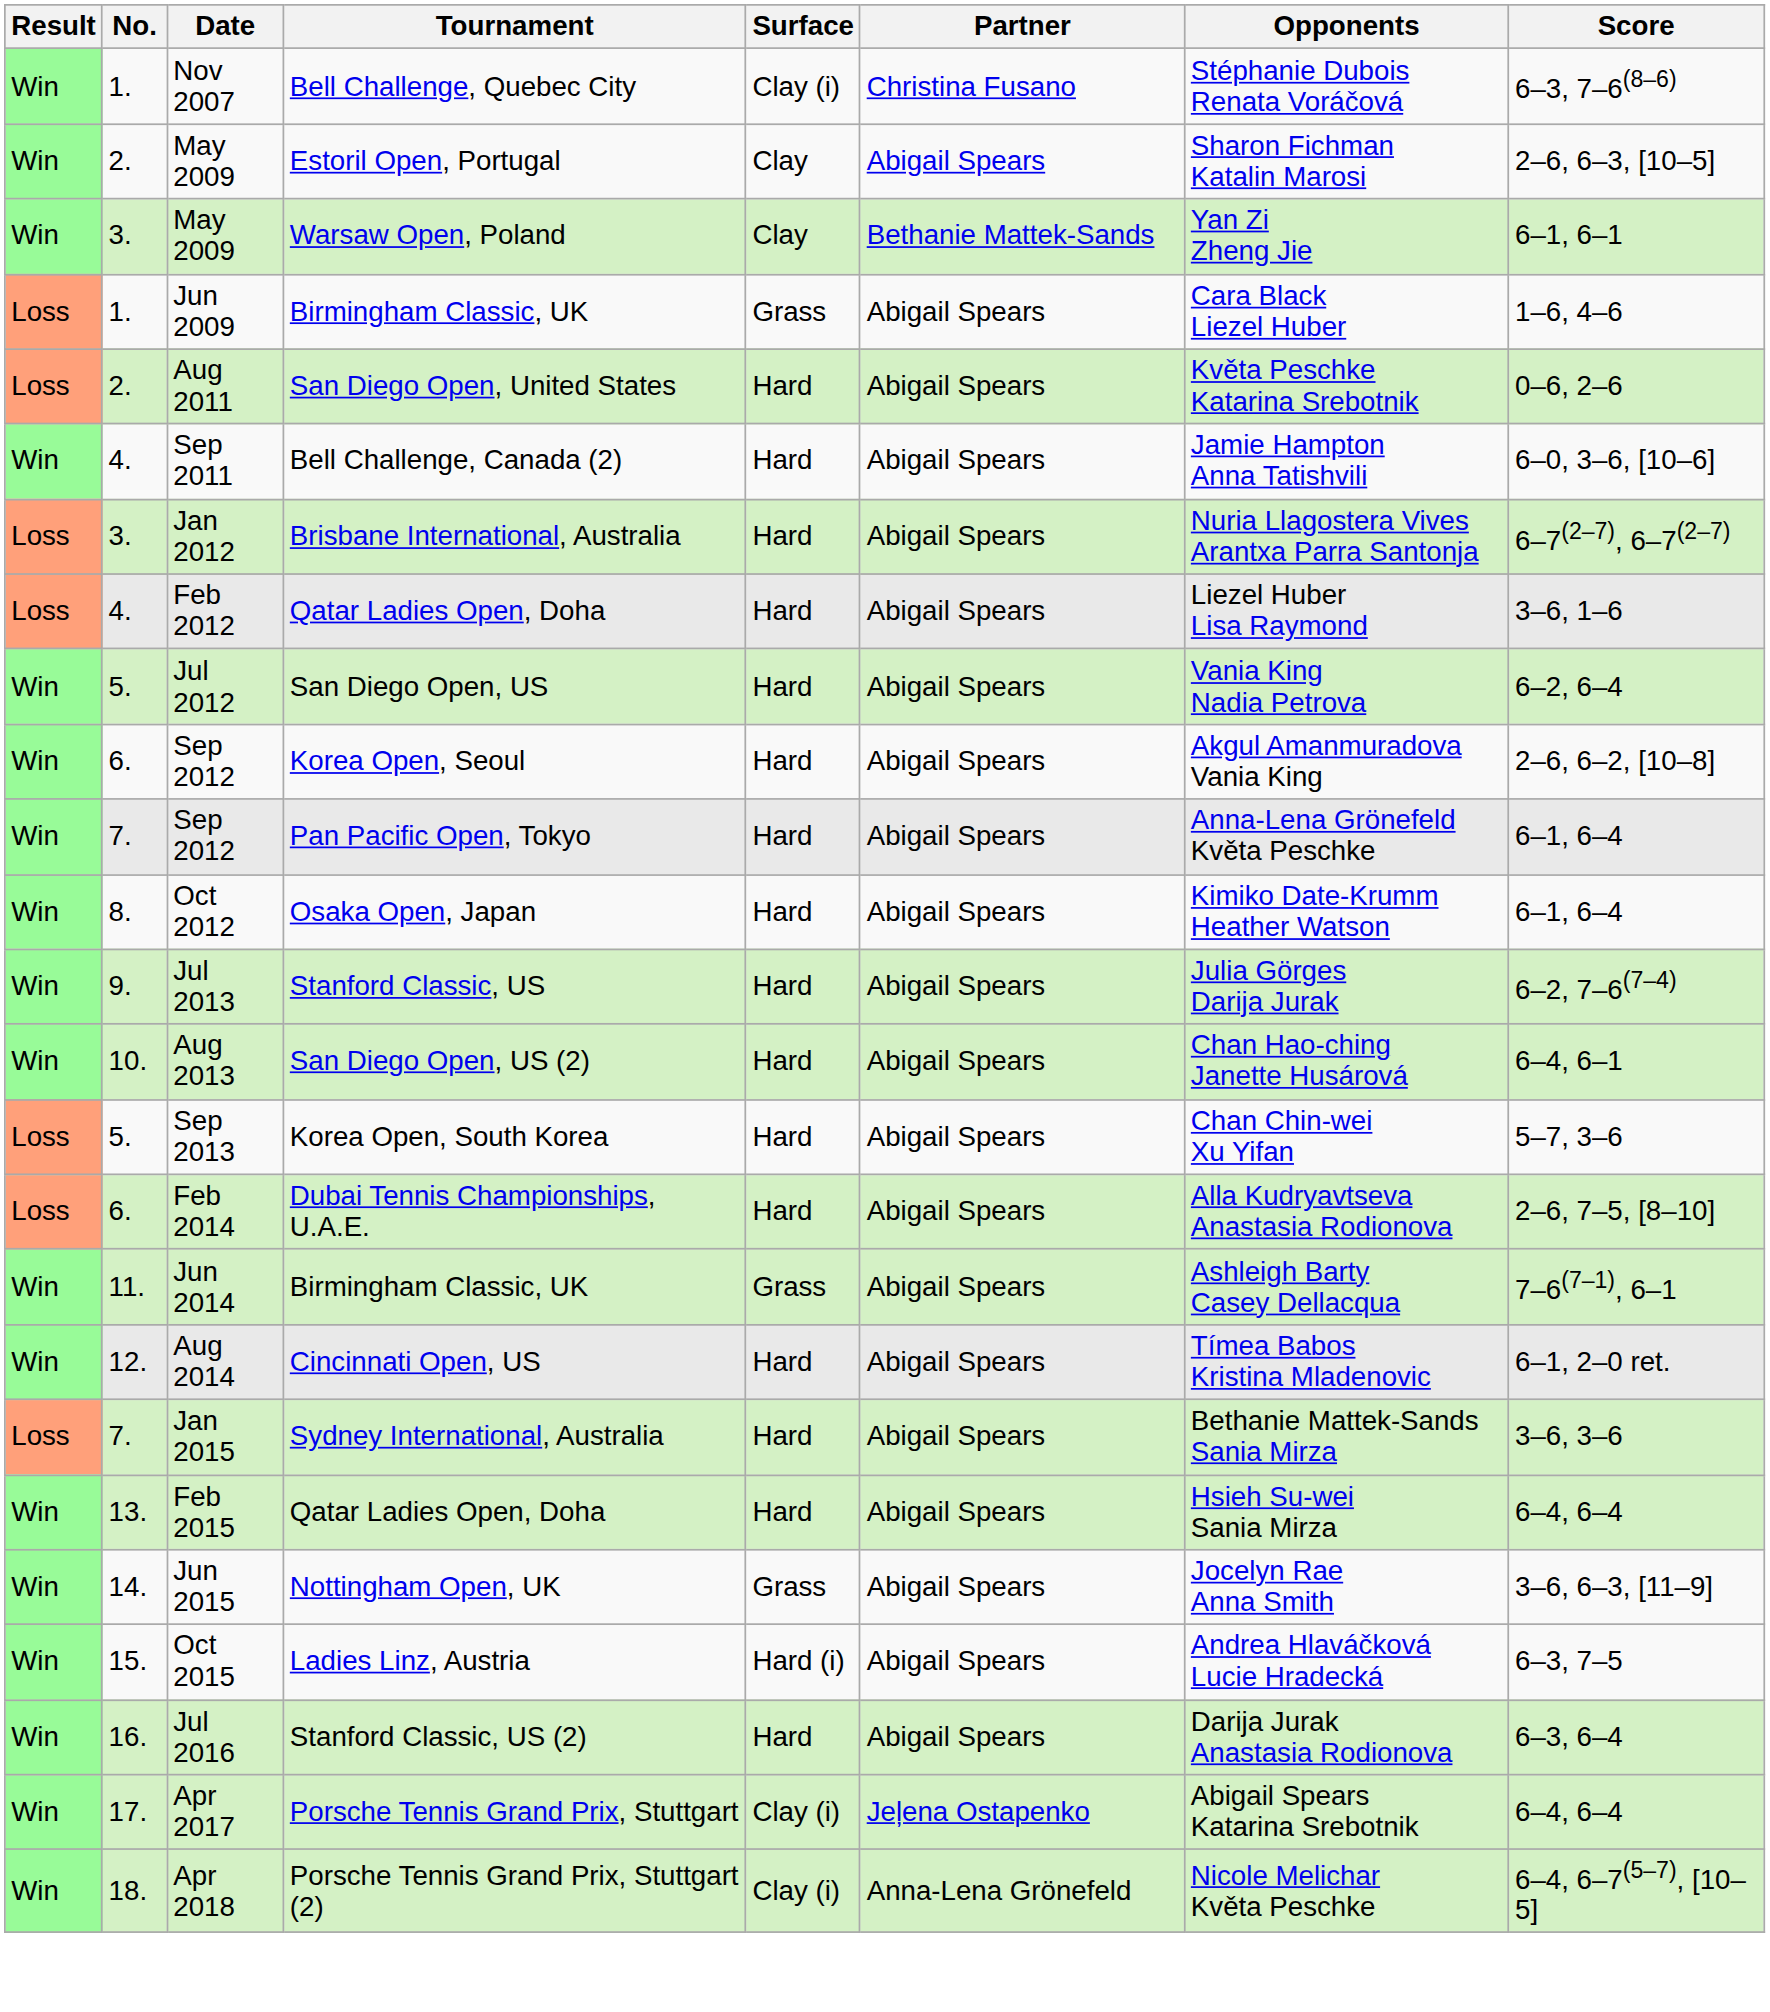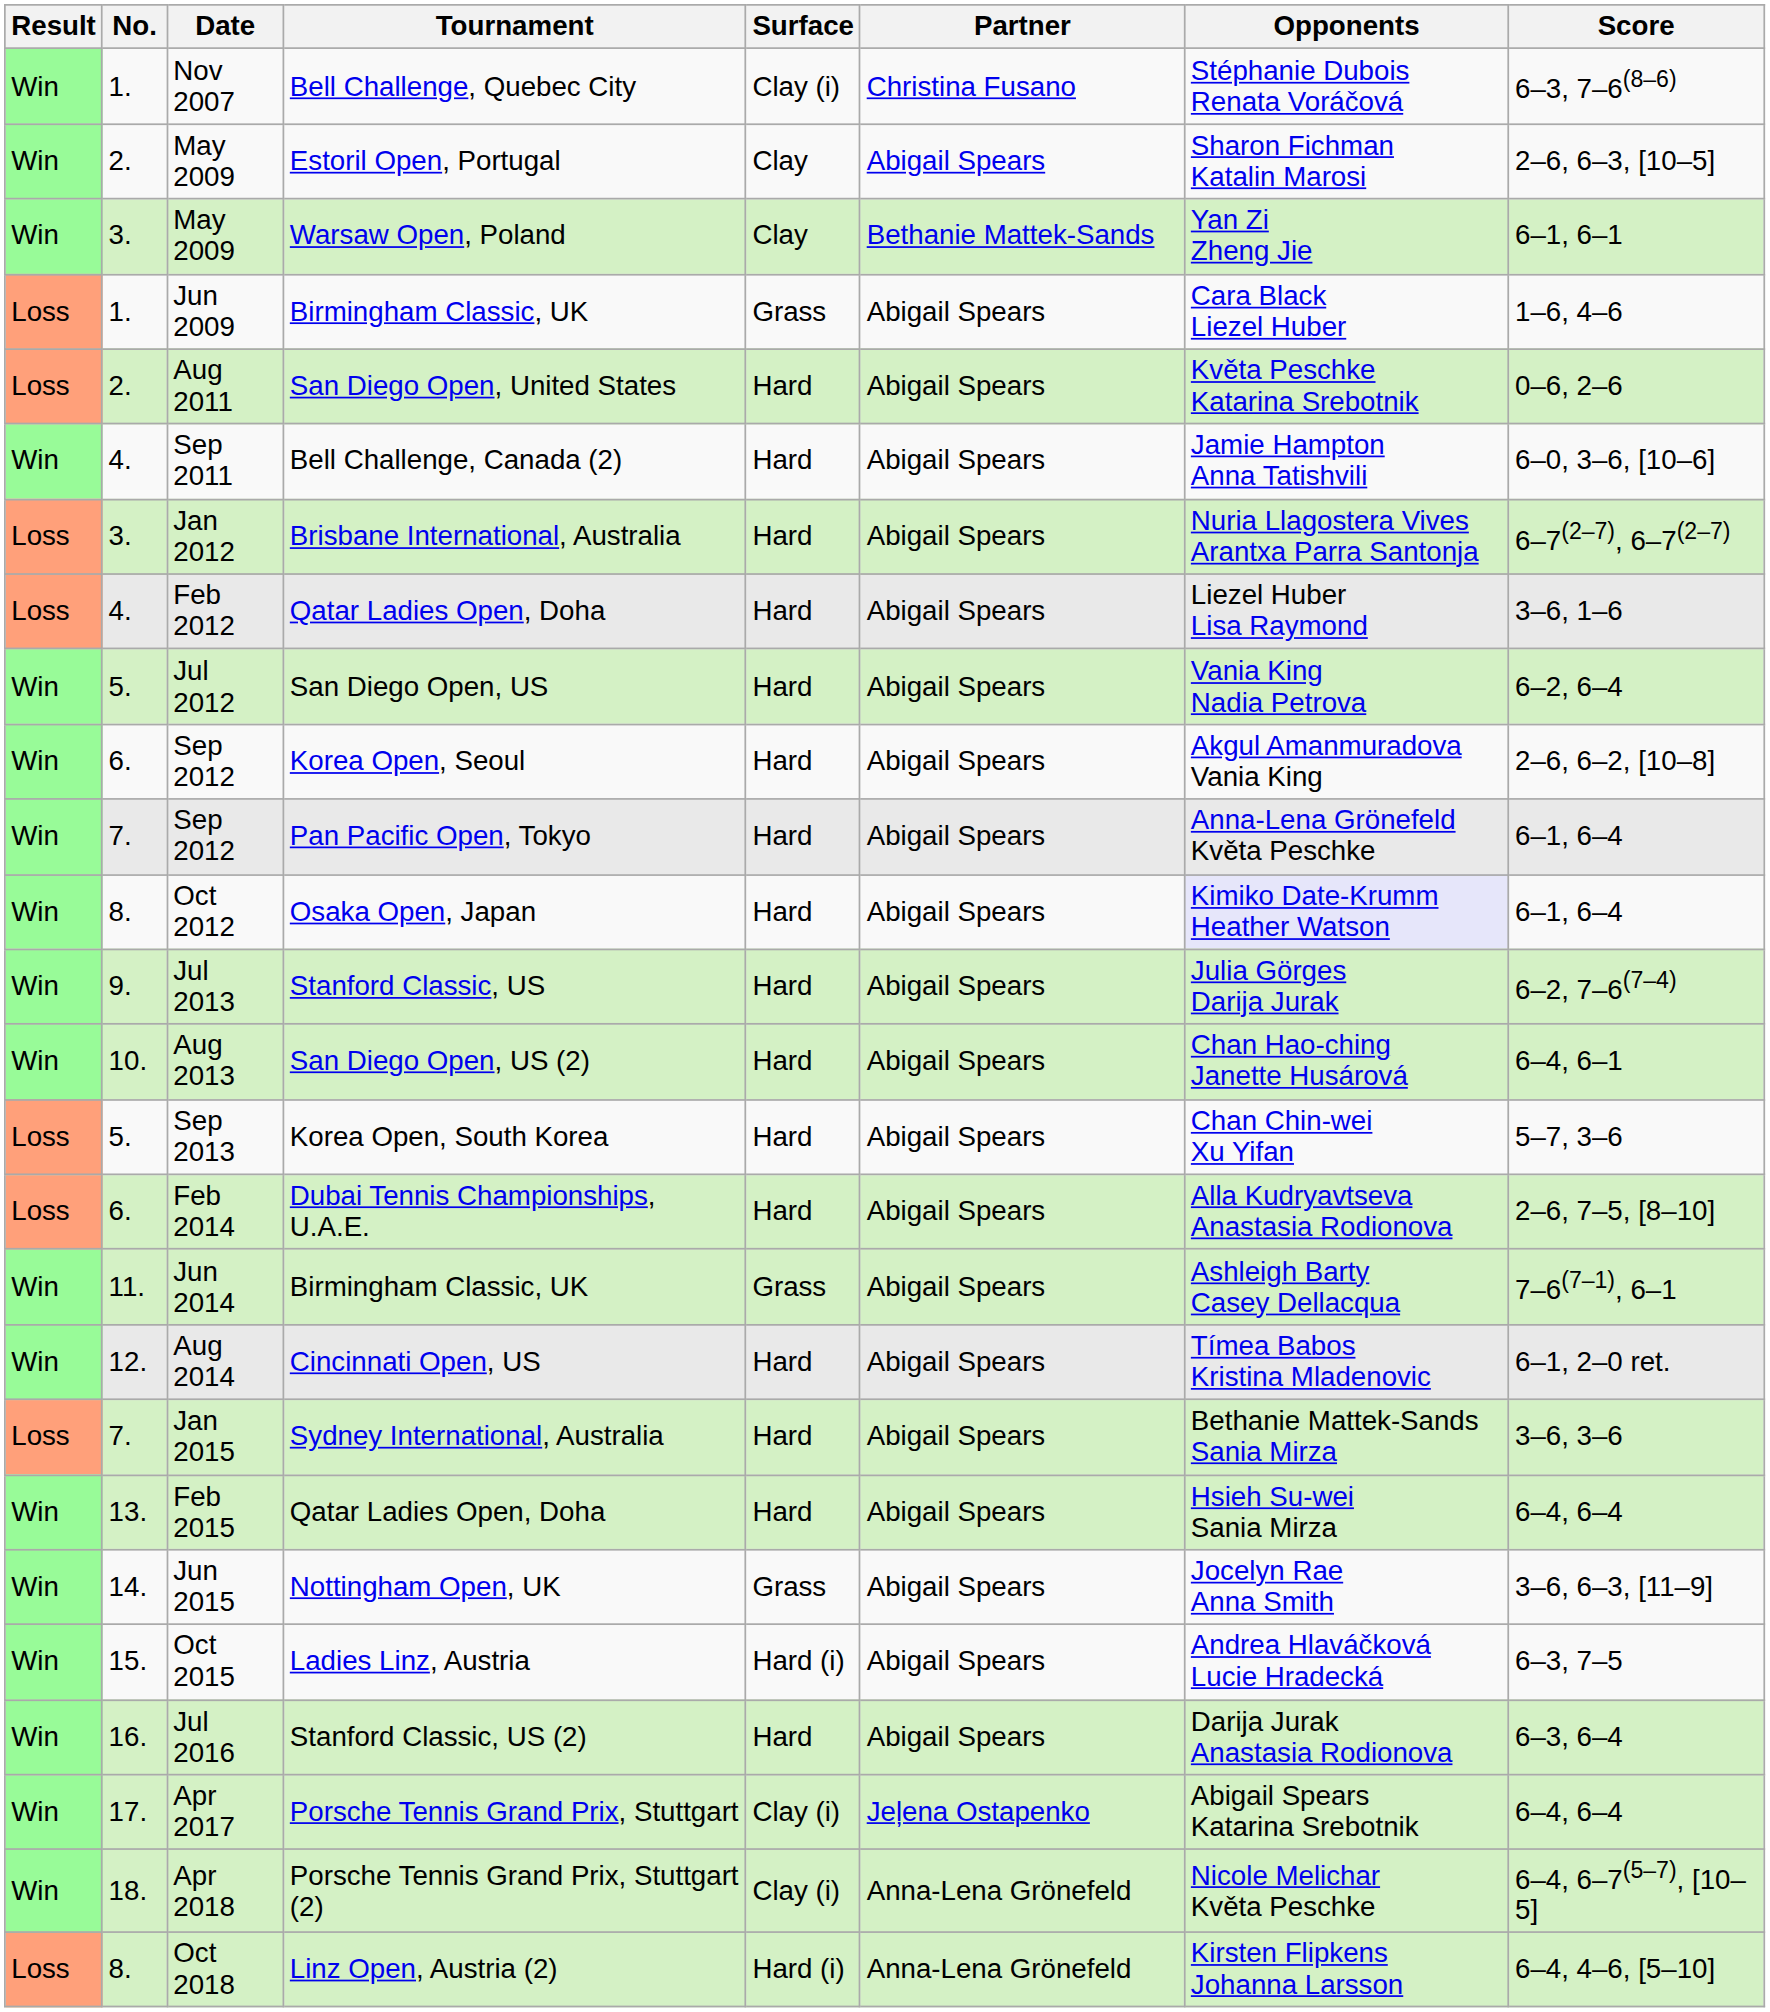 <table class="sortable wikitable">
 <tr>
 <th style="width:40px">Result</th>
 <th style="width:30px">No.</th>
 <th style="width:60px">Date</th>
 <th style="width:260px">Tournament</th>
 <th style="width:50px">Surface</th>
 <th style="width:180px">Partner</th>
 <th style="width:180px">Opponents</th>
 <th style="width:140px" class="unsortable">Score</th>
 </tr>
 <tr>
 <td style="background:#98fb98;">Win</td>
 <td>1.</td>
 <td>Nov 2007</td>
 <td><a href='#'>Bell Challenge</a>, Quebec City</td>
 <td>Clay (i)</td>
 <td> <a href='#'>Christina Fusano</a></td>
 <td> <a href='#'>Stéphanie Dubois</a> <br>  <a href='#'>Renata Voráčová</a></td>
 <td>6–3, 7–6<sup>(8–6)</sup></td>
 </tr>
 <tr>
 <td style="background:#98fb98;">Win</td>
 <td>2.</td>
 <td>May 2009</td>
 <td><a href='#'>Estoril Open</a>, Portugal</td>
 <td>Clay</td>
 <td> <a href='#'>Abigail Spears</a></td>
 <td> <a href='#'>Sharon Fichman</a> <br>  <a href='#'>Katalin Marosi</a></td>
 <td>2–6, 6–3, [10–5]</td>
 </tr>
 <tr style="background:#d4f1c5;">
 <td style="background:#98fb98;">Win</td>
 <td>3.</td>
 <td>May 2009</td>
 <td><a href='#'>Warsaw Open</a>, Poland</td>
 <td>Clay</td>
 <td> <a href='#'>Bethanie Mattek-Sands</a></td>
 <td> <a href='#'>Yan Zi</a> <br>  <a href='#'>Zheng Jie</a></td>
 <td>6–1, 6–1</td>
 </tr>
 <tr>
 <td style="background:#ffa07a;">Loss</td>
 <td>1.</td>
 <td>Jun 2009</td>
 <td><a href='#'>Birmingham Classic</a>, UK</td>
 <td>Grass</td>
 <td> Abigail Spears</td>
 <td> <a href='#'>Cara Black</a> <br>  <a href='#'>Liezel Huber</a></td>
 <td>1–6, 4–6</td>
 </tr>
 <tr style="background:#d4f1c5;">
 <td style="background:#ffa07a;">Loss</td>
 <td>2.</td>
 <td>Aug 2011</td>
 <td><a href='#'>San Diego Open</a>, United States</td>
 <td>Hard</td>
 <td> Abigail Spears</td>
 <td> <a href='#'>Květa Peschke</a> <br>  <a href='#'>Katarina Srebotnik</a></td>
 <td>0–6, 2–6</td>
 </tr>
 <tr>
 <td style="background:#98fb98;">Win</td>
 <td>4.</td>
 <td>Sep 2011</td>
 <td>Bell Challenge, Canada (2)</td>
 <td>Hard</td>
 <td> Abigail Spears</td>
 <td> <a href='#'>Jamie Hampton</a> <br>  <a href='#'>Anna Tatishvili</a></td>
 <td>6–0, 3–6, [10–6]</td>
 </tr>
 <tr style="background:#d4f1c5;">
 <td style="background:#ffa07a;">Loss</td>
 <td>3.</td>
 <td>Jan 2012</td>
 <td><a href='#'>Brisbane International</a>, Australia</td>
 <td>Hard</td>
 <td> Abigail Spears</td>
 <td> <a href='#'>Nuria Llagostera Vives</a> <br>  <a href='#'>Arantxa Parra Santonja</a></td>
 <td>6–7<sup>(2–7)</sup>, 6–7<sup>(2–7)</sup></td>
 </tr>
 <tr style="background:#e9e9e9;">
 <td style="background:#ffa07a;">Loss</td>
 <td>4.</td>
 <td>Feb 2012</td>
 <td><a href='#'>Qatar Ladies Open</a>, Doha</td>
 <td>Hard</td>
 <td> Abigail Spears</td>
 <td> Liezel Huber <br>  <a href='#'>Lisa Raymond</a></td>
 <td>3–6, 1–6</td>
 </tr>
 <tr style="background:#d4f1c5;">
 <td style="background:#98fb98;">Win</td>
 <td>5.</td>
 <td>Jul 2012</td>
 <td>San Diego Open, US</td>
 <td>Hard</td>
 <td> Abigail Spears</td>
 <td> <a href='#'>Vania King</a> <br>  <a href='#'>Nadia Petrova</a></td>
 <td>6–2, 6–4</td>
 </tr>
 <tr>
 <td style="background:#98fb98;">Win</td>
 <td>6.</td>
 <td>Sep 2012</td>
 <td><a href='#'>Korea Open</a>, Seoul</td>
 <td>Hard</td>
 <td> Abigail Spears</td>
 <td> <a href='#'>Akgul Amanmuradova</a> <br>  Vania King</td>
 <td>2–6, 6–2, [10–8]</td>
 </tr>
 <tr style="background:#e9e9e9;">
 <td style="background:#98fb98;">Win</td>
 <td>7.</td>
 <td>Sep 2012</td>
 <td><a href='#'>Pan Pacific Open</a>, Tokyo</td>
 <td>Hard</td>
 <td> Abigail Spears</td>
 <td> <a href='#'>Anna-Lena Grönefeld</a> <br>  Květa Peschke</td>
 <td>6–1, 6–4</td>
 </tr>
 <tr>
 <td style="background:#98fb98;">Win</td>
 <td>8.</td>
 <td>Oct 2012</td>
 <td><a href='#'>Osaka Open</a>, Japan</td>
 <td>Hard</td>
 <td> Abigail Spears</td>
-<td> <a href='#'>Kimiko Date-Krumm</a> <br>  <a href='#'>Heather Watson</a></td>
+<td style="background: lavender;"> <a href='#'>Kimiko Date-Krumm</a> <br>  <a href='#'>Heather Watson</a></td>
 <td>6–1, 6–4</td>
 </tr>
 <tr style="background:#d4f1c5;">
 <td style="background:#98fb98;">Win</td>
 <td>9.</td>
 <td>Jul 2013</td>
 <td><a href='#'>Stanford Classic</a>, US</td>
 <td>Hard</td>
 <td> Abigail Spears</td>
 <td> <a href='#'>Julia Görges</a> <br>  <a href='#'>Darija Jurak</a></td>
 <td>6–2, 7–6<sup>(7–4)</sup></td>
 </tr>
 <tr style="background:#d4f1c5;">
 <td style="background:#98fb98;">Win</td>
 <td>10.</td>
 <td>Aug 2013</td>
 <td><a href='#'>San Diego Open</a>, US (2)</td>
 <td>Hard</td>
 <td> Abigail Spears</td>
 <td> <a href='#'>Chan Hao-ching</a> <br>  <a href='#'>Janette Husárová</a></td>
 <td>6–4, 6–1</td>
 </tr>
 <tr>
 <td style="background:#ffa07a;">Loss</td>
 <td>5.</td>
 <td>Sep 2013</td>
 <td>Korea Open, South Korea</td>
 <td>Hard</td>
 <td> Abigail Spears</td>
 <td> <a href='#'>Chan Chin-wei</a> <br>  <a href='#'>Xu Yifan</a></td>
 <td>5–7, 3–6</td>
 </tr>
 <tr style="background:#d4f1c5;">
 <td style="background:#ffa07a;">Loss</td>
 <td>6.</td>
 <td>Feb 2014</td>
 <td><a href='#'>Dubai Tennis Championships</a>, U.A.E.</td>
 <td>Hard</td>
 <td> Abigail Spears</td>
 <td> <a href='#'>Alla Kudryavtseva</a> <br>  <a href='#'>Anastasia Rodionova</a></td>
 <td>2–6, 7–5, [8–10]</td>
 </tr>
 <tr style="background:#d4f1c5;">
 <td style="background:#98fb98;">Win</td>
 <td>11.</td>
 <td>Jun 2014</td>
 <td>Birmingham Classic, UK</td>
 <td>Grass</td>
 <td> Abigail Spears</td>
 <td> <a href='#'>Ashleigh Barty</a> <br>  <a href='#'>Casey Dellacqua</a></td>
 <td>7–6<sup>(7–1)</sup>, 6–1</td>
 </tr>
 <tr style="background:#e9e9e9;">
 <td style="background:#98fb98;">Win</td>
 <td>12.</td>
 <td>Aug 2014</td>
 <td><a href='#'>Cincinnati Open</a>, US</td>
 <td>Hard</td>
 <td> Abigail Spears</td>
 <td> <a href='#'>Tímea Babos</a> <br>  <a href='#'>Kristina Mladenovic</a></td>
 <td>6–1, 2–0 ret.</td>
 </tr>
 <tr style="background:#d4f1c5;">
 <td style="background:#ffa07a;">Loss</td>
 <td>7.</td>
 <td>Jan 2015</td>
 <td><a href='#'>Sydney International</a>, Australia</td>
 <td>Hard</td>
 <td> Abigail Spears</td>
 <td> Bethanie Mattek-Sands <br>  <a href='#'>Sania Mirza</a></td>
 <td>3–6, 3–6</td>
 </tr>
 <tr style="background:#d4f1c5;">
 <td style="background:#98fb98;">Win</td>
 <td>13.</td>
 <td>Feb 2015</td>
 <td>Qatar Ladies Open, Doha</td>
 <td>Hard</td>
 <td> Abigail Spears</td>
 <td> <a href='#'>Hsieh Su-wei</a> <br>  Sania Mirza</td>
 <td>6–4, 6–4</td>
 </tr>
 <tr>
 <td style="background:#98fb98;">Win</td>
 <td>14.</td>
 <td>Jun 2015</td>
 <td><a href='#'>Nottingham Open</a>, UK</td>
 <td>Grass</td>
 <td> Abigail Spears</td>
 <td> <a href='#'>Jocelyn Rae</a> <br>  <a href='#'>Anna Smith</a></td>
 <td>3–6, 6–3, [11–9]</td>
 </tr>
 <tr>
 <td style="background:#98fb98;">Win</td>
 <td>15.</td>
 <td>Oct 2015</td>
 <td><a href='#'>Ladies Linz</a>, Austria</td>
 <td>Hard (i)</td>
 <td> Abigail Spears</td>
 <td> <a href='#'>Andrea Hlaváčková</a> <br>  <a href='#'>Lucie Hradecká</a></td>
 <td>6–3, 7–5</td>
 </tr>
 <tr style="background:#d4f1c5;">
 <td style="background:#98fb98;">Win</td>
 <td>16.</td>
 <td>Jul 2016</td>
 <td>Stanford Classic, US (2)</td>
 <td>Hard</td>
 <td> Abigail Spears</td>
 <td> Darija Jurak <br>  <a href='#'>Anastasia Rodionova</a></td>
 <td>6–3, 6–4</td>
 </tr>
 <tr style="background:#d4f1c5;">
 <td style="background:#98fb98;">Win</td>
 <td>17.</td>
 <td>Apr 2017</td>
 <td><a href='#'>Porsche Tennis Grand Prix</a>, Stuttgart</td>
 <td>Clay (i)</td>
 <td> <a href='#'>Jeļena Ostapenko</a></td>
 <td> Abigail Spears <br>  Katarina Srebotnik</td>
 <td>6–4, 6–4</td>
 </tr>
 <tr style="background:#d4f1c5;">
 <td style="background:#98fb98;">Win</td>
 <td>18.</td>
 <td>Apr 2018</td>
 <td>Porsche Tennis Grand Prix, Stuttgart (2)</td>
 <td>Clay (i)</td>
 <td> Anna-Lena Grönefeld</td>
 <td> <a href='#'>Nicole Melichar</a> <br>  Květa Peschke</td>
 <td>6–4, 6–7<sup>(5–7)</sup>, [10–5]</td>
 </tr>
+<tr style="background:#d4f1c5;">
+<td style="background:#ffa07a;">Loss</td>
+<td>8.</td>
+<td>Oct 2018</td>
+<td><a href='#'>Linz Open</a>, Austria (2)</td>
+<td>Hard (i)</td>
+<td> Anna-Lena Grönefeld</td>
+<td> <a href='#'>Kirsten Flipkens</a> <br>  <a href='#'>Johanna Larsson</a></td>
+<td>6–4, 4–6, [5–10]</td>
+</tr>
 </table>
